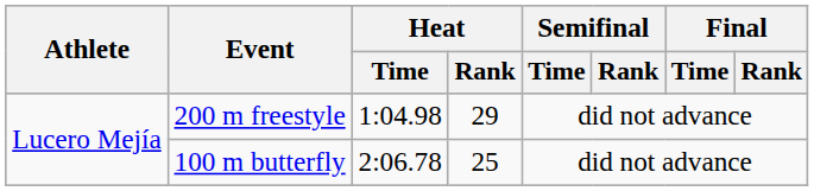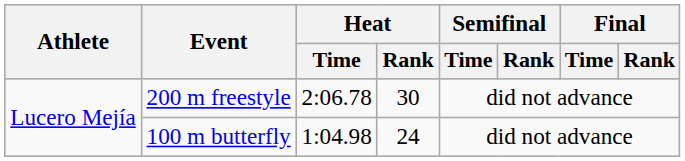 <table class="wikitable" style="text-align:center; font-size:90%">
 <tr>
 <th rowspan="2">Athlete</th>
 <th rowspan="2">Event</th>
 <th colspan="2">Heat</th>
 <th colspan="2">Semifinal</th>
 <th colspan="2">Final</th>
 </tr>
 <tr style="font-size:95%">
 <th>Time</th>
 <th>Rank</th>
 <th>Time</th>
 <th>Rank</th>
 <th>Time</th>
 <th>Rank</th>
 </tr>
 <tr>
 <td rowspan=2 align=left><a href='#'>Lucero Mejía</a></td>
 <td align=left><a href='#'>200 m freestyle</a></td>
-<td>1:04.98</td>
-<td>29</td>
+<td>2:06.78</td>
+<td>30</td>
 <td colspan=4>did not advance</td>
 </tr>
 <tr>
 <td align=left><a href='#'>100 m butterfly</a></td>
-<td>2:06.78</td>
-<td>25</td>
+<td>1:04.98</td>
+<td>24</td>
 <td colspan=4>did not advance</td>
 </tr>
 </table>
